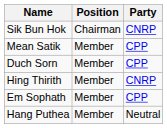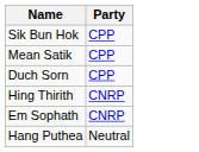 <table class="wikitable">
 <tr>
 <th>Name</th>
-<th>Position</th>
 <th>Party</th>
 </tr>
 <tr>
 <td>Sik Bun Hok</td>
-<td>Chairman</td>
-<td><a href='#'>CNRP</a></td>
+<td><a href='#'>CPP</a></td>
 </tr>
 <tr>
 <td>Mean Satik</td>
-<td>Member</td>
 <td><a href='#'>CPP</a></td>
 </tr>
 <tr>
 <td>Duch Sorn</td>
-<td>Member</td>
 <td><a href='#'>CPP</a></td>
 </tr>
 <tr>
 <td>Hing Thirith</td>
-<td>Member</td>
 <td><a href='#'>CNRP</a></td>
 </tr>
 <tr>
 <td>Em Sophath</td>
-<td>Member</td>
-<td><a href='#'>CPP</a></td>
+<td><a href='#'>CNRP</a></td>
 </tr>
 <tr>
 <td>Hang Puthea</td>
-<td>Member</td>
 <td>Neutral</td>
 </tr>
 </table>
